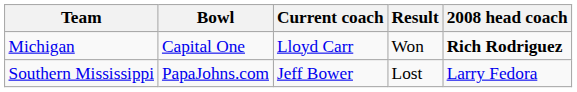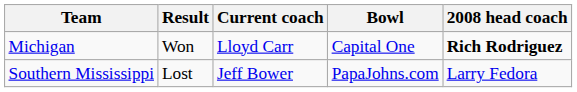 <table class="wikitable">
 <tr>
 <th>Team</th>
+<th>Result</th>
+<th>Current coach</th>
 <th>Bowl</th>
-<th>Current coach</th>
-<th>Result</th>
 <th>2008 head coach</th>
 </tr>
 <tr>
 <td><a href='#'>Michigan</a></td>
+<td>Won</td>
+<td><a href='#'>Lloyd Carr</a></td>
 <td><a href='#'>Capital One</a></td>
-<td><a href='#'>Lloyd Carr</a></td>
-<td>Won</td>
 <td><strong>Rich Rodriguez</strong></td>
 </tr>
 <tr>
 <td><a href='#'>Southern Mississippi</a></td>
+<td>Lost</td>
+<td><a href='#'>Jeff Bower</a></td>
 <td><a href='#'>PapaJohns.com</a></td>
-<td><a href='#'>Jeff Bower</a></td>
-<td>Lost</td>
 <td><a href='#'>Larry Fedora</a></td>
 </tr>
 </table>
